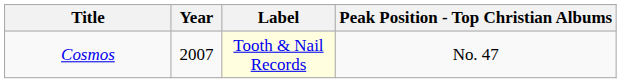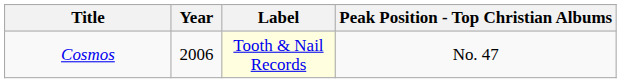 <table class="wikitable">
 <tr>
 <th align="center" valign="center" width="150">Title</th>
 <th align="center" valign="center" width="40">Year</th>
 <th align="center" valign="center" width="100">Label</th>
 <th align="center" valign="center">Peak Position - Top Christian Albums</th>
 </tr>
 <tr>
 <td align="center" valign="center"><em><a href='#'>Cosmos</a></em></td>
-<td align="center" valign="center">2007</td>
+<td align="center" valign="center">2006</td>
 <td align="center" valign="center" style="background: lightyellow;"><a href='#'>Tooth & Nail Records</a></td>
 <td align="center" valign="center">No. 47</td>
 </tr>
 </table>
